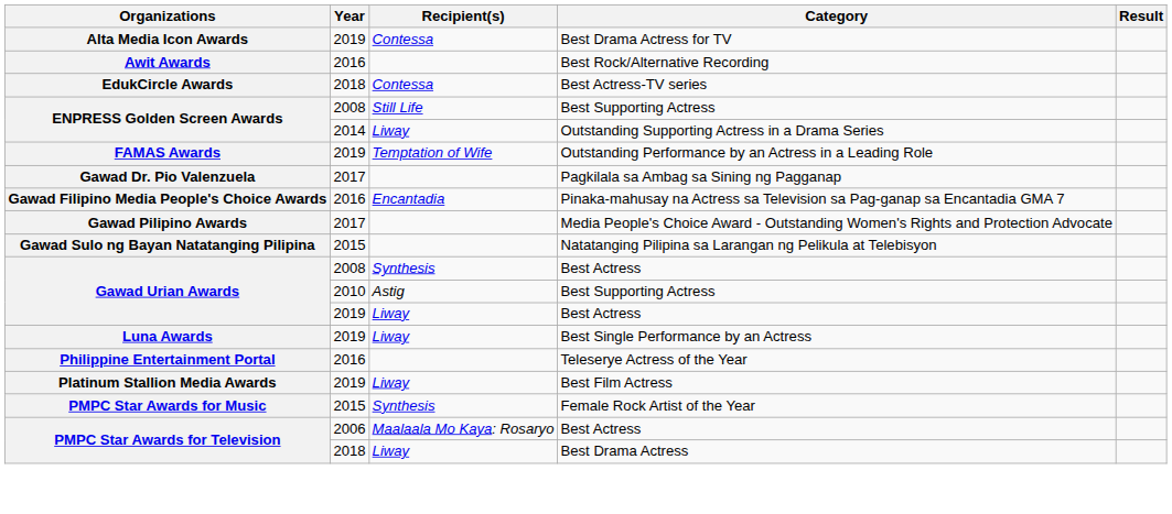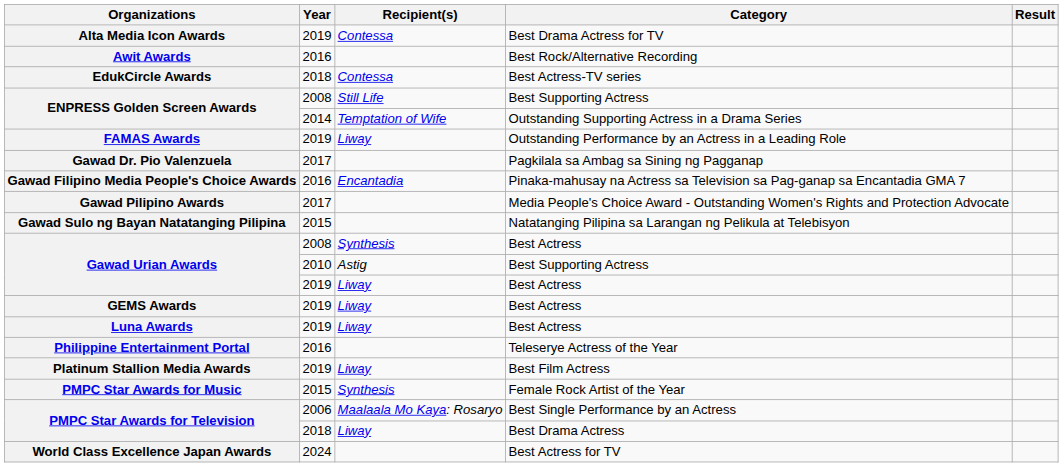 <table class="wikitable sortable plainrowheaders">
 <tr>
 <th scope="col">Organizations</th>
 <th scope="col">Year</th>
 <th scope="col">Recipient(s)</th>
 <th scope="col">Category</th>
 <th scope="col">Result</th>
 </tr>
 <tr>
 <th scope="row">Alta Media Icon Awards</th>
 <td>2019</td>
 <td><em><a href='#'>Contessa</a></em></td>
 <td>Best Drama Actress for TV</td>
 <td></td>
 </tr>
 <tr>
 <th scope="row"><a href='#'>Awit Awards</a></th>
 <td>2016</td>
 <td></td>
 <td>Best Rock/Alternative Recording</td>
 <td></td>
 </tr>
 <tr>
 <th scope="row">EdukCircle Awards</th>
 <td>2018</td>
 <td><em><a href='#'>Contessa</a></em></td>
 <td>Best Actress-TV series</td>
 <td></td>
 </tr>
 <tr>
 <th scope="rowgroup" rowspan="2">ENPRESS Golden Screen Awards</th>
 <td>2008</td>
 <td><em><a href='#'>Still Life</a></em></td>
 <td>Best Supporting Actress</td>
 <td></td>
 </tr>
 <tr>
 <td>2014</td>
-<td><em><a href='#'>Liway</a></em></td>
+<td><em><a href='#'>Temptation of Wife</a></em></td>
 <td>Outstanding Supporting Actress in a Drama Series</td>
 <td></td>
 </tr>
 <tr>
 <th scope="row"><a href='#'>FAMAS Awards</a></th>
 <td>2019</td>
-<td><em><a href='#'>Temptation of Wife</a></em></td>
+<td><em><a href='#'>Liway</a></em></td>
 <td>Outstanding Performance by an Actress in a Leading Role</td>
 <td></td>
 </tr>
 <tr>
 <th scope="row">Gawad Dr. Pio Valenzuela</th>
 <td>2017</td>
 <td></td>
 <td>Pagkilala sa Ambag sa Sining ng Pagganap</td>
 <td></td>
 </tr>
 <tr>
 <th scope="row">Gawad Filipino Media People's Choice Awards</th>
 <td>2016</td>
 <td><em><a href='#'>Encantadia</a></em></td>
 <td>Pinaka-mahusay na Actress sa Television sa Pag-ganap sa Encantadia GMA 7</td>
 <td></td>
 </tr>
 <tr>
 <th scope="row">Gawad Pilipino Awards</th>
 <td>2017</td>
 <td></td>
 <td>Media People's Choice Award - Outstanding Women's Rights and Protection Advocate</td>
 <td></td>
 </tr>
 <tr>
 <th scope="row">Gawad Sulo ng Bayan Natatanging Pilipina</th>
 <td>2015</td>
 <td></td>
 <td>Natatanging Pilipina sa Larangan ng Pelikula at Telebisyon</td>
 <td></td>
 </tr>
 <tr>
 <th scope="rowgroup" rowspan="3"><a href='#'>Gawad Urian Awards</a></th>
 <td>2008</td>
 <td><em><a href='#'>Synthesis</a></em></td>
 <td>Best Actress</td>
 <td></td>
 </tr>
 <tr>
 <td>2010</td>
 <td><em>Astig</em></td>
 <td>Best Supporting Actress</td>
 <td></td>
 </tr>
 <tr>
 <td>2019</td>
 <td><em><a href='#'>Liway</a></em></td>
 <td>Best Actress</td>
 <td></td>
 </tr>
 <tr>
+<th scope="row">GEMS Awards</th>
+<td>2019</td>
+<td><em><a href='#'>Liway</a></em></td>
+<td>Best Actress</td>
+<td></td>
+</tr>
+<tr>
 <th scope="row"><a href='#'>Luna Awards</a></th>
 <td>2019</td>
 <td><em><a href='#'>Liway</a></em></td>
-<td>Best Single Performance by an Actress</td>
+<td>Best Actress</td>
 <td></td>
 </tr>
 <tr>
 <th scope="row"><a href='#'>Philippine Entertainment Portal</a></th>
 <td>2016</td>
 <td></td>
 <td>Teleserye Actress of the Year</td>
 <td></td>
 </tr>
 <tr>
 <th scope="row">Platinum Stallion Media Awards</th>
 <td>2019</td>
 <td><em><a href='#'>Liway</a></em></td>
 <td>Best Film Actress</td>
 <td></td>
 </tr>
 <tr>
 <th scope="row"><a href='#'>PMPC Star Awards for Music</a></th>
 <td>2015</td>
 <td><em><a href='#'>Synthesis</a></em></td>
 <td>Female Rock Artist of the Year</td>
 <td></td>
 </tr>
 <tr>
 <th scope="rowgroup" rowspan="2"><a href='#'>PMPC Star Awards for Television</a></th>
 <td>2006</td>
 <td><em><a href='#'>Maalaala Mo Kaya</a>: Rosaryo</em></td>
-<td>Best Actress</td>
+<td>Best Single Performance by an Actress</td>
 <td></td>
 </tr>
 <tr>
 <td>2018</td>
 <td><em><a href='#'>Liway</a></em></td>
 <td>Best Drama Actress</td>
 <td></td>
 </tr>
+<tr>
+<th scope="row">World Class Excellence Japan Awards</th>
+<td>2024</td>
+<td></td>
+<td>Best Actress for TV</td>
+<td></td>
+</tr>
 </table>
